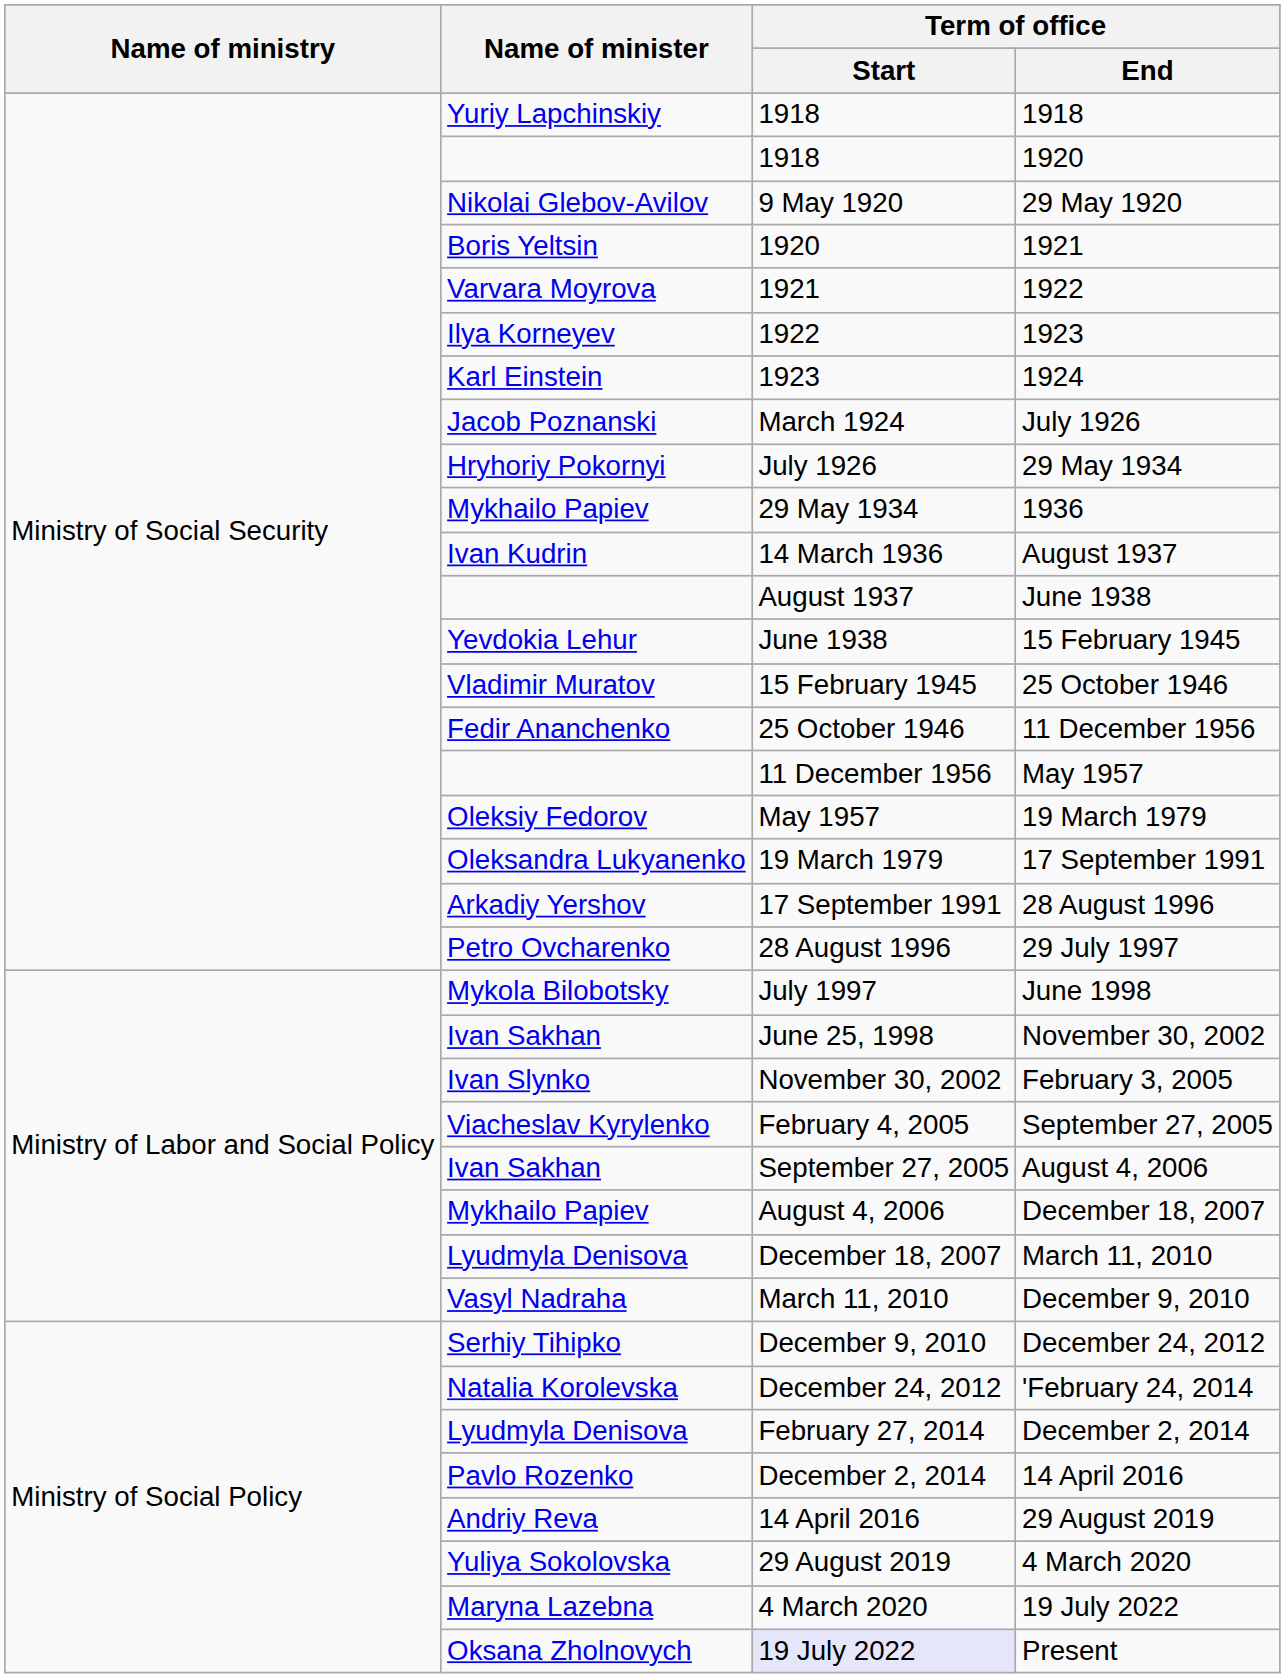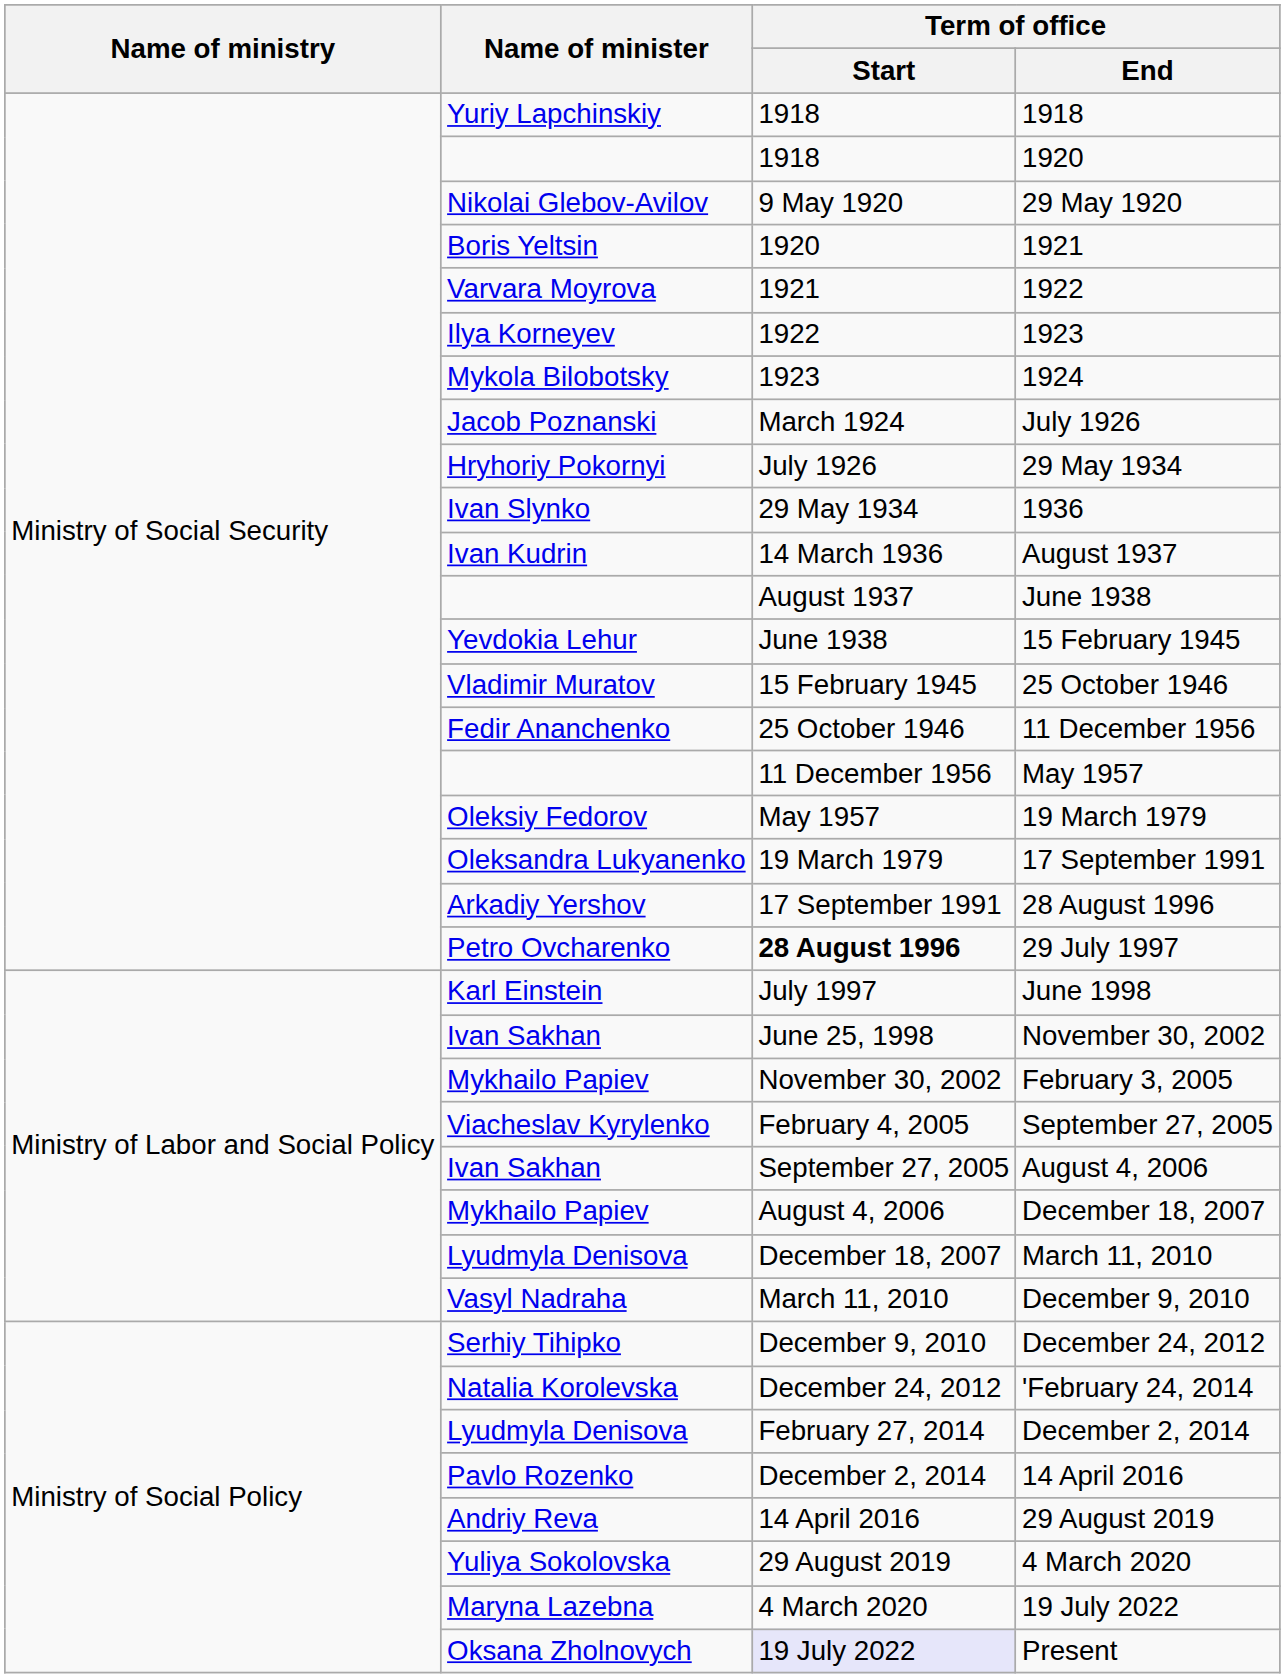 <table class="wikitable">
 <tr>
 <th rowspan="2">Name of ministry</th>
 <th rowspan="2">Name of minister</th>
 <th colspan="2">Term of office</th>
 </tr>
 <tr>
 <th>Start</th>
 <th>End</th>
 </tr>
 <tr>
 <td rowspan="20">Ministry of Social Security</td>
 <td><a href='#'>Yuriy Lapchinskiy</a></td>
 <td>1918</td>
 <td>1918</td>
 </tr>
 <tr>
 <td></td>
 <td>1918</td>
 <td>1920</td>
 </tr>
 <tr>
 <td><a href='#'>Nikolai Glebov-Avilov</a></td>
 <td>9 May 1920</td>
 <td>29 May 1920</td>
 </tr>
 <tr>
 <td><a href='#'>Boris Yeltsin</a></td>
 <td>1920</td>
 <td>1921</td>
 </tr>
 <tr>
 <td><a href='#'>Varvara Moyrova</a></td>
 <td>1921</td>
 <td>1922</td>
 </tr>
 <tr>
 <td><a href='#'>Ilya Korneyev</a></td>
 <td>1922</td>
 <td>1923</td>
 </tr>
 <tr>
-<td><a href='#'>Karl Einstein</a></td>
+<td><a href='#'>Mykola Bilobotsky</a></td>
 <td>1923</td>
 <td>1924</td>
 </tr>
 <tr>
 <td><a href='#'>Jacob Poznanski</a></td>
 <td>March 1924</td>
 <td>July 1926</td>
 </tr>
 <tr>
 <td><a href='#'>Hryhoriy Pokornyi</a></td>
 <td>July 1926</td>
 <td>29 May 1934</td>
 </tr>
 <tr>
-<td><a href='#'>Mykhailo Papiev</a></td>
+<td><a href='#'>Ivan Slynko</a></td>
 <td>29 May 1934</td>
 <td>1936</td>
 </tr>
 <tr>
 <td><a href='#'>Ivan Kudrin</a></td>
 <td>14 March 1936</td>
 <td>August 1937</td>
 </tr>
 <tr>
 <td></td>
 <td>August 1937</td>
 <td>June 1938</td>
 </tr>
 <tr>
 <td><a href='#'>Yevdokia Lehur</a></td>
 <td>June 1938</td>
 <td>15 February 1945</td>
 </tr>
 <tr>
 <td><a href='#'>Vladimir Muratov</a></td>
 <td>15 February 1945</td>
 <td>25 October 1946</td>
 </tr>
 <tr>
 <td><a href='#'>Fedir Ananchenko</a></td>
 <td>25 October 1946</td>
 <td>11 December 1956</td>
 </tr>
 <tr>
 <td></td>
 <td>11 December 1956</td>
 <td>May 1957</td>
 </tr>
 <tr>
 <td><a href='#'>Oleksiy Fedorov</a></td>
 <td>May 1957</td>
 <td>19 March 1979</td>
 </tr>
 <tr>
 <td><a href='#'>Oleksandra Lukyanenko</a></td>
 <td>19 March 1979</td>
 <td>17 September 1991</td>
 </tr>
 <tr>
 <td><a href='#'>Arkadiy Yershov</a></td>
 <td>17 September 1991</td>
 <td>28 August 1996</td>
 </tr>
 <tr>
 <td><a href='#'>Petro Ovcharenko</a></td>
-<td>28 August 1996</td>
+<td><strong>28 August 1996</strong></td>
 <td>29 July 1997</td>
 </tr>
 <tr>
 <td rowspan="8">Ministry of Labor and Social Policy</td>
-<td><a href='#'>Mykola Bilobotsky</a></td>
+<td><a href='#'>Karl Einstein</a></td>
 <td>July 1997</td>
 <td>June 1998</td>
 </tr>
 <tr>
 <td><a href='#'>Ivan Sakhan</a></td>
 <td>June 25, 1998</td>
 <td>November 30, 2002</td>
 </tr>
 <tr>
-<td><a href='#'>Ivan Slynko</a></td>
+<td><a href='#'>Mykhailo Papiev</a></td>
 <td>November 30, 2002</td>
 <td>February 3, 2005</td>
 </tr>
 <tr>
 <td><a href='#'>Viacheslav Kyrylenko</a></td>
 <td>February 4, 2005</td>
 <td>September 27, 2005</td>
 </tr>
 <tr>
 <td><a href='#'>Ivan Sakhan</a></td>
 <td>September 27, 2005</td>
 <td>August 4, 2006</td>
 </tr>
 <tr>
 <td><a href='#'>Mykhailo Papiev</a></td>
 <td>August 4, 2006</td>
 <td>December 18, 2007</td>
 </tr>
 <tr>
 <td><a href='#'>Lyudmyla Denisova</a></td>
 <td>December 18, 2007</td>
 <td>March 11, 2010</td>
 </tr>
 <tr>
 <td><a href='#'>Vasyl Nadraha</a></td>
 <td>March 11, 2010</td>
 <td>December 9, 2010</td>
 </tr>
 <tr>
 <td rowspan="8">Ministry of Social Policy</td>
 <td><a href='#'>Serhiy Tihipko</a></td>
 <td>December 9, 2010</td>
 <td>December 24, 2012</td>
 </tr>
 <tr>
 <td><a href='#'>Natalia Korolevska</a></td>
 <td>December 24, 2012</td>
 <td>'February 24, 2014</td>
 </tr>
 <tr>
 <td><a href='#'>Lyudmyla Denisova</a></td>
 <td>February 27, 2014</td>
 <td>December 2, 2014</td>
 </tr>
 <tr>
 <td><a href='#'>Pavlo Rozenko</a></td>
 <td>December 2, 2014</td>
 <td>14 April 2016</td>
 </tr>
 <tr>
 <td><a href='#'>Andriy Reva</a></td>
 <td>14 April 2016</td>
 <td>29 August 2019</td>
 </tr>
 <tr>
 <td><a href='#'>Yuliya Sokolovska</a></td>
 <td>29 August 2019</td>
 <td>4 March 2020</td>
 </tr>
 <tr>
 <td><a href='#'>Maryna Lazebna</a></td>
 <td>4 March 2020</td>
 <td>19 July 2022</td>
 </tr>
 <tr>
 <td><a href='#'>Oksana Zholnovych</a></td>
 <td style="background: lavender;">19 July 2022</td>
 <td>Present</td>
 </tr>
 </table>
